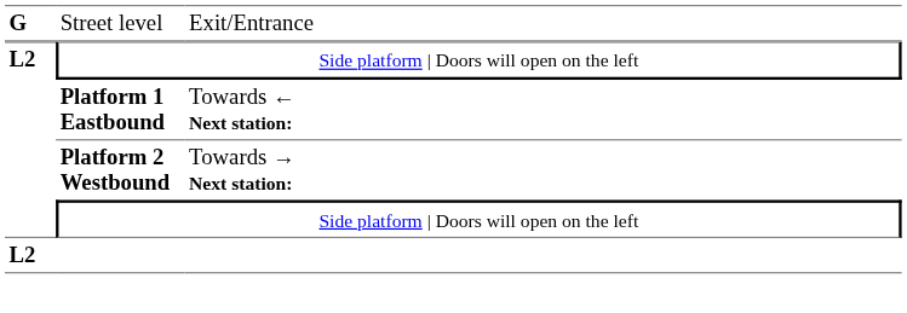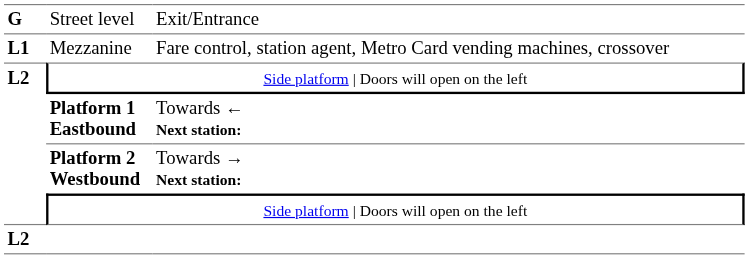 <table table border=0 cellspacing=0 cellpadding=3>
 <tr>
 <td style="border-bottom:solid 1px gray;border-top:solid 1px gray;" width=30 valign=top><strong>G</strong></td>
 <td style="border-top:solid 1px gray;border-bottom:solid 1px gray;" width=85 valign=top>Street level</td>
 <td style="border-top:solid 1px gray;border-bottom:solid 1px gray;" width=500 valign=top>Exit/Entrance</td>
+</tr>
+<tr>
+<td valign=top><strong>L1</strong></td>
+<td valign=top>Mezzanine</td>
+<td valign=top>Fare control, station agent, Metro Card vending machines, crossover<br></td>
 </tr>
 <tr>
 <td style="border-top:solid 1px gray;border-bottom:solid 1px gray;" width=30 rowspan=4 valign=top><strong>L2</strong></td>
 <td style="border-top:solid 1px gray;border-right:solid 2px black;border-left:solid 2px black;border-bottom:solid 2px black;text-align:center;" colspan=2><small><a href='#'>Side platform</a> | Doors will open on the left </small></td>
 </tr>
 <tr>
 <td style="border-bottom:solid 1px gray;" width=85><span><strong>Platform 1</strong><br><strong>Eastbound</strong></span></td>
 <td style="border-bottom:solid 1px gray;" width=500>Towards ← <br><small><strong>Next station:</strong> </small></td>
 </tr>
 <tr>
 <td><span><strong>Platform 2 Westbound</strong></span></td>
 <td>Towards → <br><small><strong>Next station:</strong> </small></td>
 </tr>
 <tr>
 <td style="border-top:solid 2px black;border-right:solid 2px black;border-left:solid 2px black;border-bottom:solid 1px gray;" colspan=2  align=center><small><a href='#'>Side platform</a> | Doors will open on the left </small></td>
 </tr>
 <tr>
 <td style="border-bottom:solid 1px gray;" width=30 rowspan=2 valign=top><strong>L2</strong></td>
 <td style="border-bottom:solid 1px gray;" width=85></td>
 <td style="border-bottom:solid 1px gray;" width=500></td>
 </tr>
 <tr>
 </tr>
 </table>
